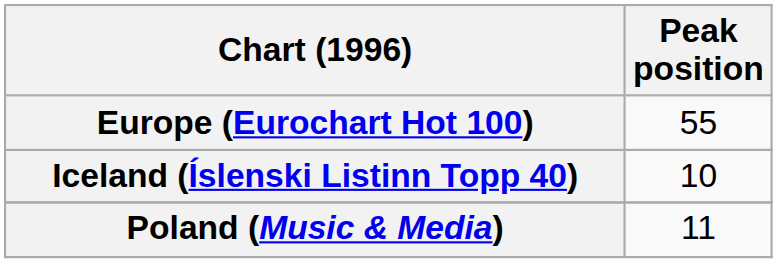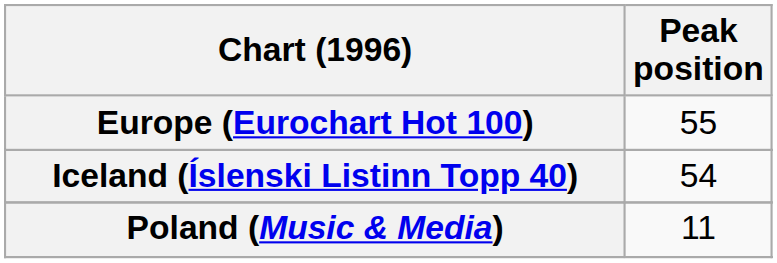 <table class="wikitable sortable plainrowheaders" style="text-align:center">
 <tr>
 <th scope="col" style="width:18em;">Chart (1996)</th>
 <th scope="col">Peak<br>position</th>
 </tr>
 <tr>
 <th scope="row">Europe (<a href='#'>Eurochart Hot 100</a>)</th>
 <td>55</td>
 </tr>
 <tr>
 </tr>
 <tr>
 <th scope="row">Iceland (<a href='#'>Íslenski Listinn Topp 40</a>)</th>
-<td>10</td>
+<td>54</td>
 </tr>
 <tr>
 </tr>
 <tr>
 <th scope="row">Poland (<em><a href='#'>Music & Media</a></em>)</th>
 <td>11</td>
 </tr>
 <tr>
 </tr>
 <tr>
 </tr>
 <tr>
 </tr>
 </table>
